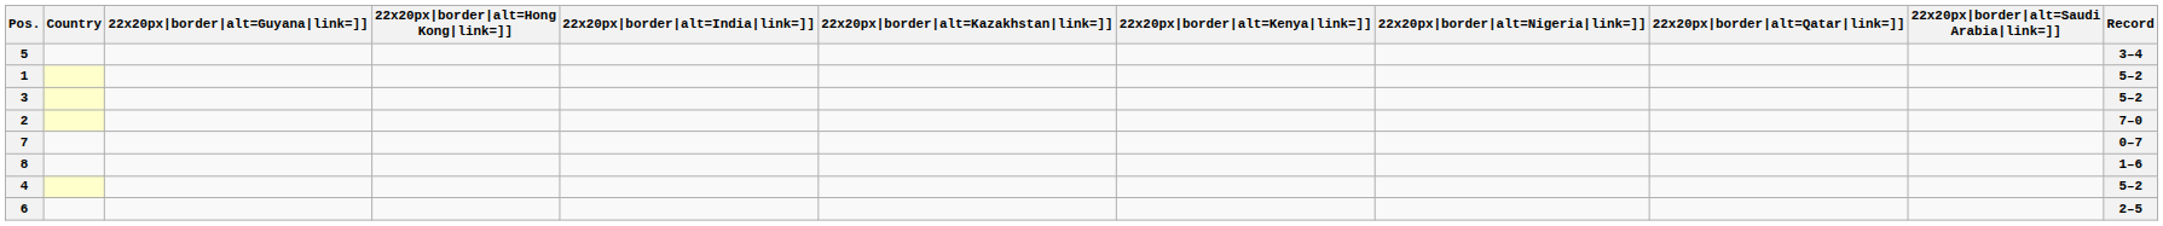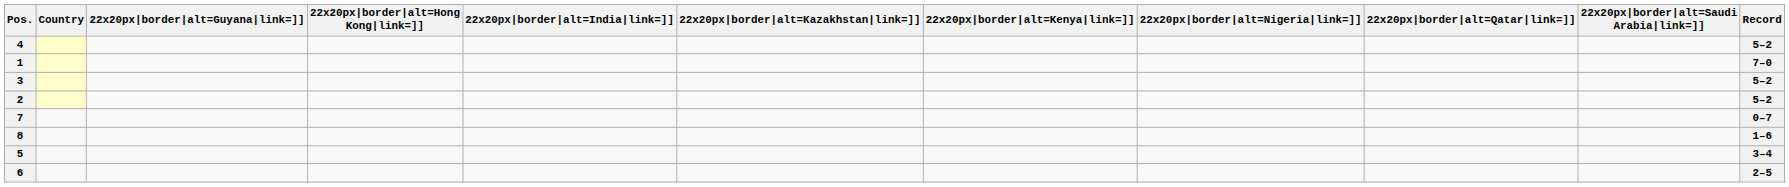 <table class="wikitable sortable nowrap" style="text-align:center; font-size:0.9em;">
 <tr>
 <th>Pos.</th>
 <th>Country</th>
 <th [[Image:>22x20px|border|alt=Guyana|link=]]</th>
 <th [[Image:>22x20px|border|alt=Hong Kong|link=]]</th>
 <th [[Image:>22x20px|border|alt=India|link=]]</th>
 <th [[Image:>22x20px|border|alt=Kazakhstan|link=]]</th>
 <th [[Image:>22x20px|border|alt=Kenya|link=]]</th>
 <th [[Image:>22x20px|border|alt=Nigeria|link=]]</th>
 <th [[Image:>22x20px|border|alt=Qatar|link=]]</th>
 <th [[Image:>22x20px|border|alt=Saudi Arabia|link=]]</th>
 <th>Record</th>
 </tr>
 <tr>
-<th>5</th>
-<td style="text-align:left;"></td>
+<th>4</th>
+<td style="text-align:left; background:#ffffcc;"></td>
 <td></td>
 <td></td>
 <td></td>
 <td></td>
 <td></td>
 <td></td>
 <td></td>
 <td></td>
-<th>3–4</th>
+<th>5–2</th>
 </tr>
 <tr>
 <th>1</th>
 <td style="text-align:left; background:#ffffcc;"></td>
 <td></td>
 <td></td>
 <td></td>
 <td></td>
 <td></td>
 <td></td>
 <td></td>
 <td></td>
-<th>5–2</th>
+<th>7–0</th>
 </tr>
 <tr>
 <th>3</th>
 <td style="text-align:left; background:#ffffcc;"></td>
 <td></td>
 <td></td>
 <td></td>
 <td></td>
 <td></td>
 <td></td>
 <td></td>
 <td></td>
 <th>5–2</th>
 </tr>
 <tr>
 <th>2</th>
 <td style="text-align:left; background:#ffffcc;"></td>
 <td></td>
 <td></td>
 <td></td>
 <td></td>
 <td></td>
 <td></td>
 <td></td>
 <td></td>
-<th>7–0</th>
+<th>5–2</th>
 </tr>
 <tr>
 <th>7</th>
 <td style="text-align:left;"></td>
 <td></td>
 <td></td>
 <td></td>
 <td></td>
 <td></td>
 <td></td>
 <td></td>
 <td></td>
 <th>0–7</th>
 </tr>
 <tr>
 <th>8</th>
 <td style="text-align:left;"></td>
 <td></td>
 <td></td>
 <td></td>
 <td></td>
 <td></td>
 <td></td>
 <td></td>
 <td></td>
 <th>1–6</th>
 </tr>
 <tr>
-<th>4</th>
-<td style="text-align:left; background:#ffffcc;"></td>
+<th>5</th>
+<td style="text-align:left;"></td>
 <td></td>
 <td></td>
 <td></td>
 <td></td>
 <td></td>
 <td></td>
 <td></td>
 <td></td>
-<th>5–2</th>
+<th>3–4</th>
 </tr>
 <tr>
 <th>6</th>
 <td style="text-align:left;"></td>
 <td></td>
 <td></td>
 <td></td>
 <td></td>
 <td></td>
 <td></td>
 <td></td>
 <td></td>
 <th>2–5</th>
 </tr>
 </table>
